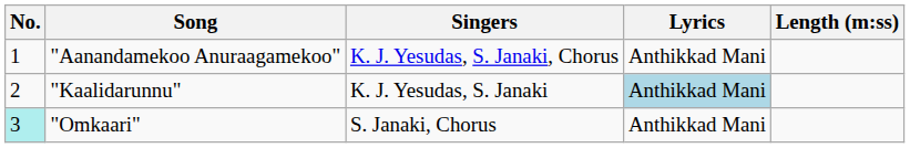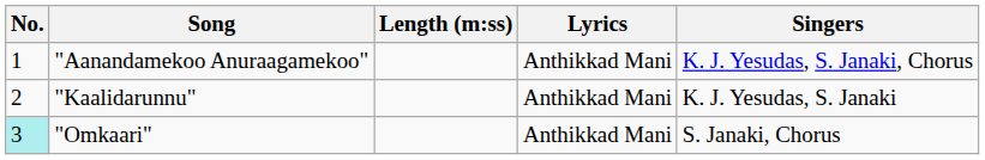 <table class="wikitable" style="font-size:95%;">
 <tr>
 <th>No.</th>
 <th>Song</th>
+<th>Length (m:ss)</th>
+<th>Lyrics</th>
 <th>Singers</th>
-<th>Lyrics</th>
-<th>Length (m:ss)</th>
 </tr>
 <tr>
 <td>1</td>
 <td>"Aanandamekoo Anuraagamekoo"</td>
+<td></td>
+<td>Anthikkad Mani</td>
 <td><a href='#'>K. J. Yesudas</a>, <a href='#'>S. Janaki</a>, Chorus</td>
-<td>Anthikkad Mani</td>
-<td></td>
 </tr>
 <tr>
 <td>2</td>
 <td>"Kaalidarunnu"</td>
+<td></td>
+<td>Anthikkad Mani</td>
 <td>K. J. Yesudas, S. Janaki</td>
-<td style="background: lightblue;">Anthikkad Mani</td>
-<td></td>
 </tr>
 <tr>
 <td style="background: paleturquoise;">3</td>
 <td>"Omkaari"</td>
+<td></td>
+<td>Anthikkad Mani</td>
 <td>S. Janaki, Chorus</td>
-<td>Anthikkad Mani</td>
-<td></td>
 </tr>
 </table>
